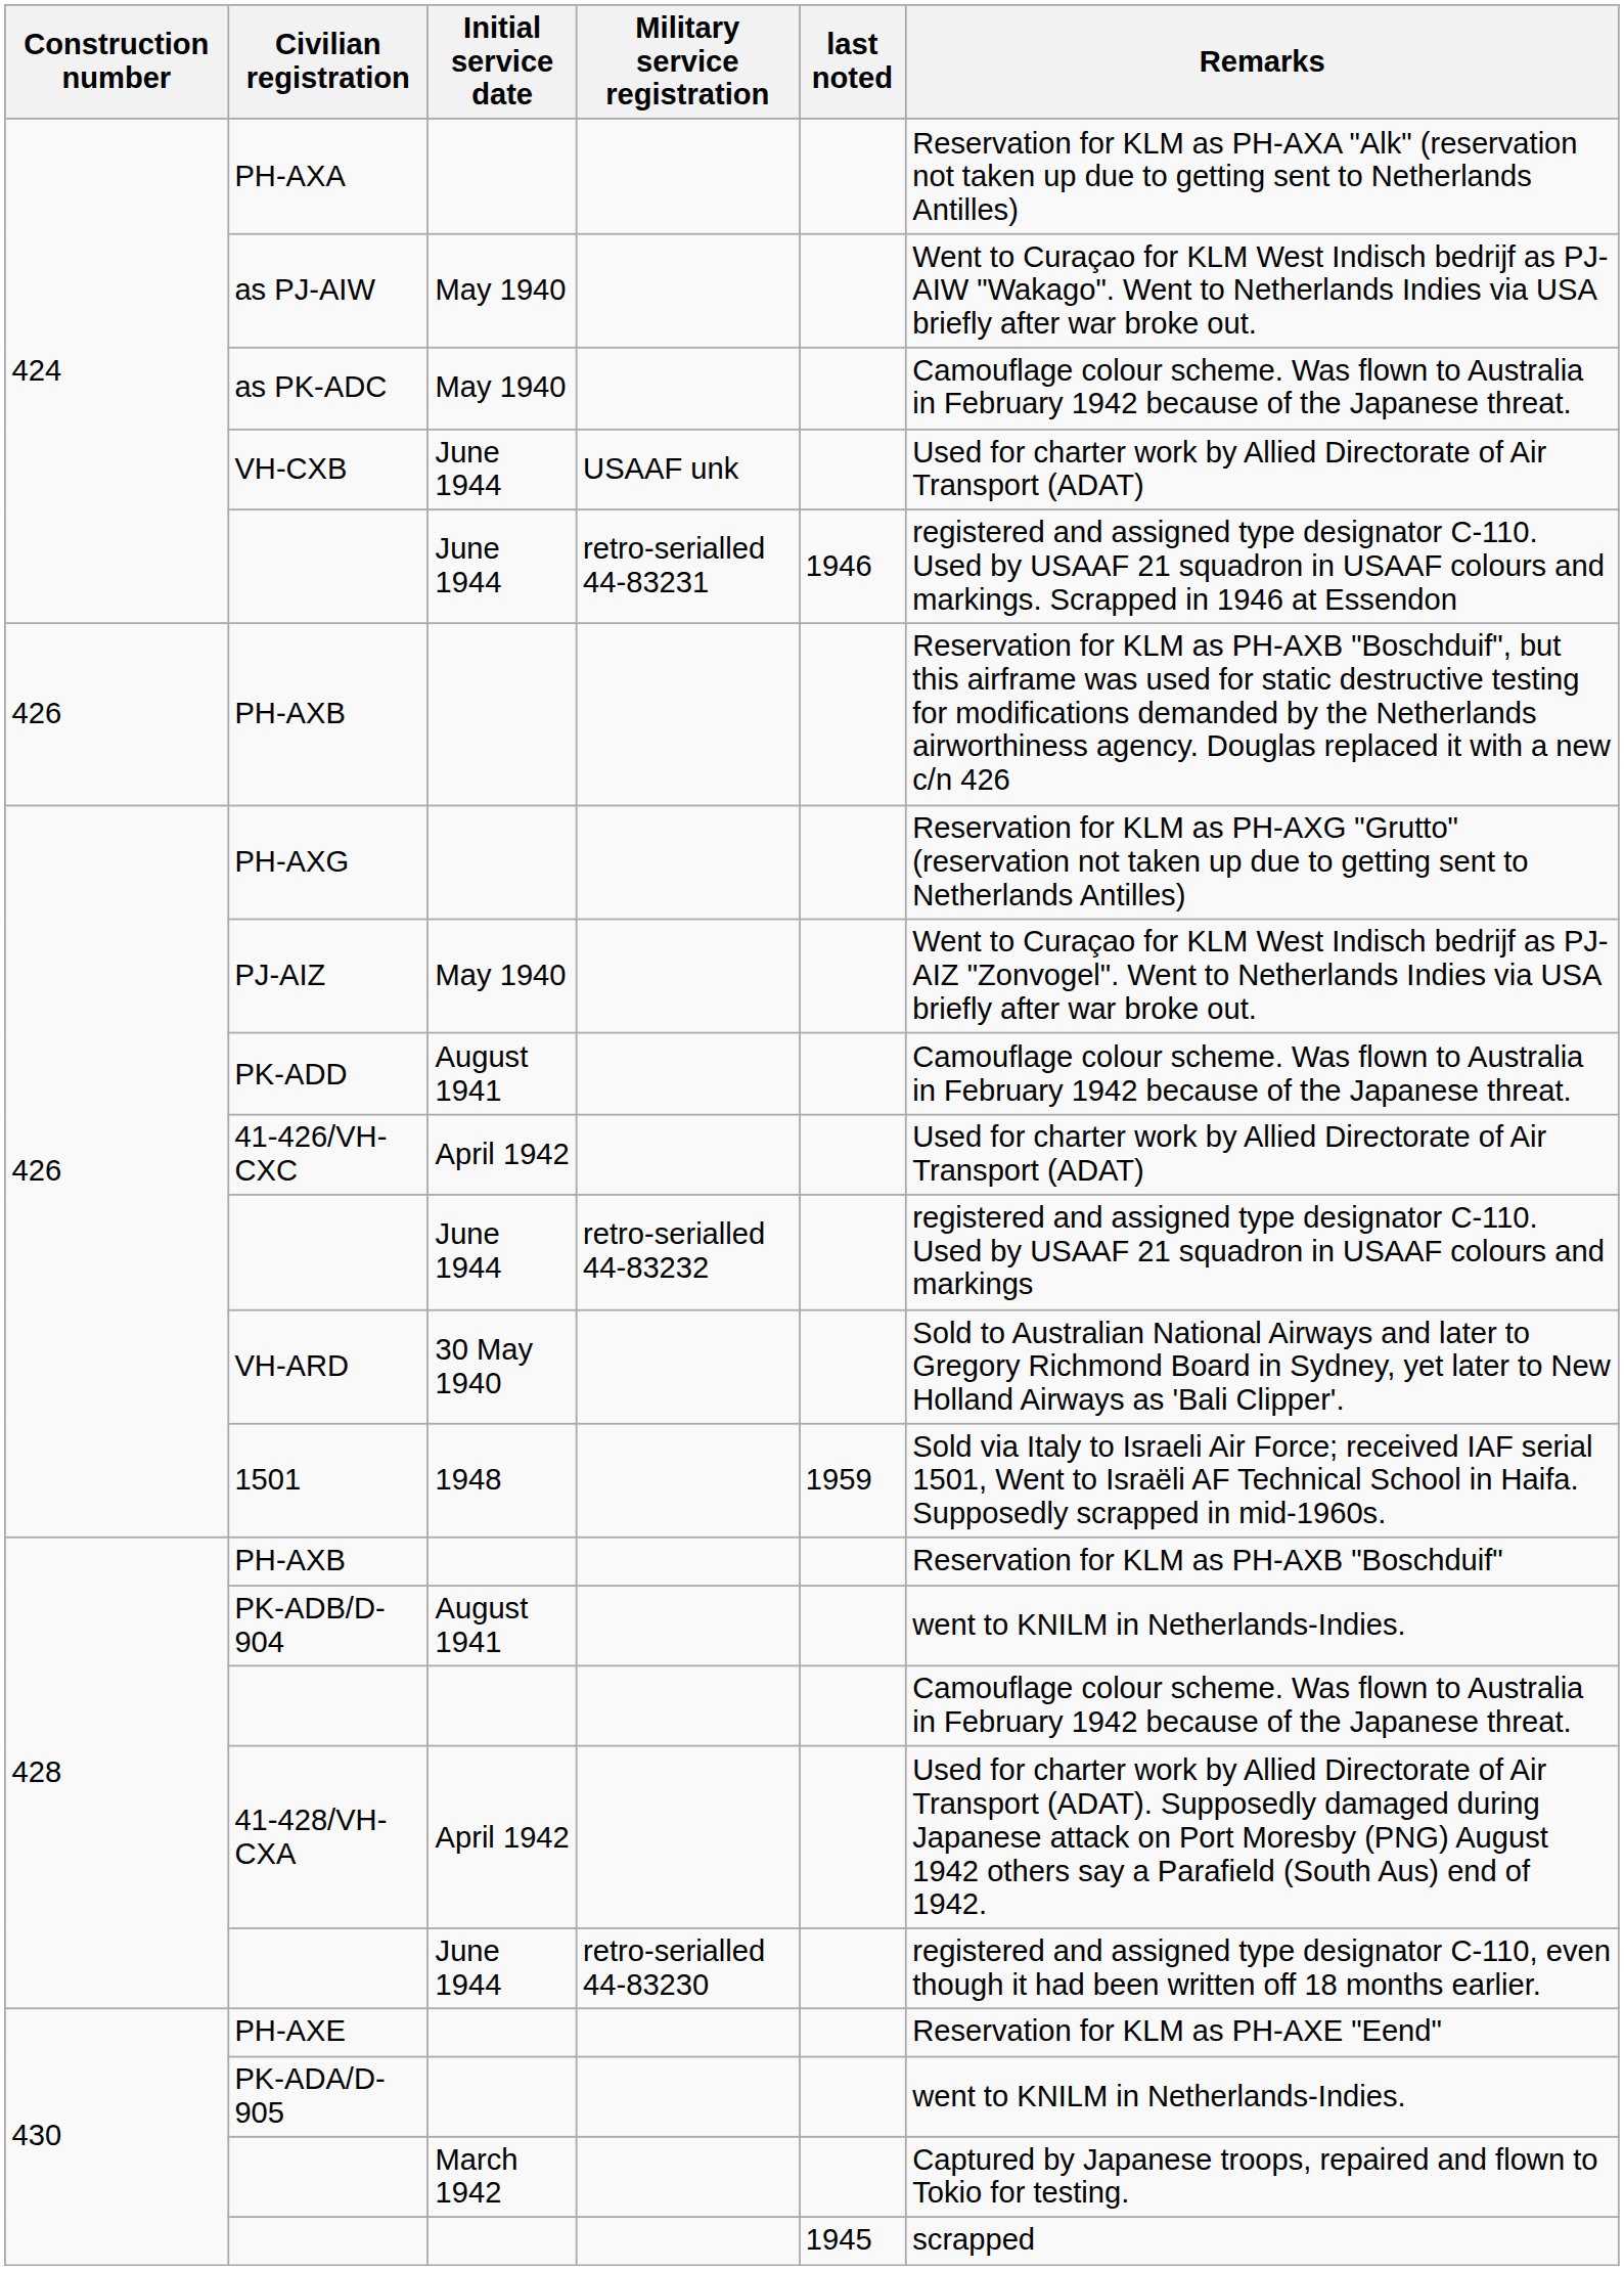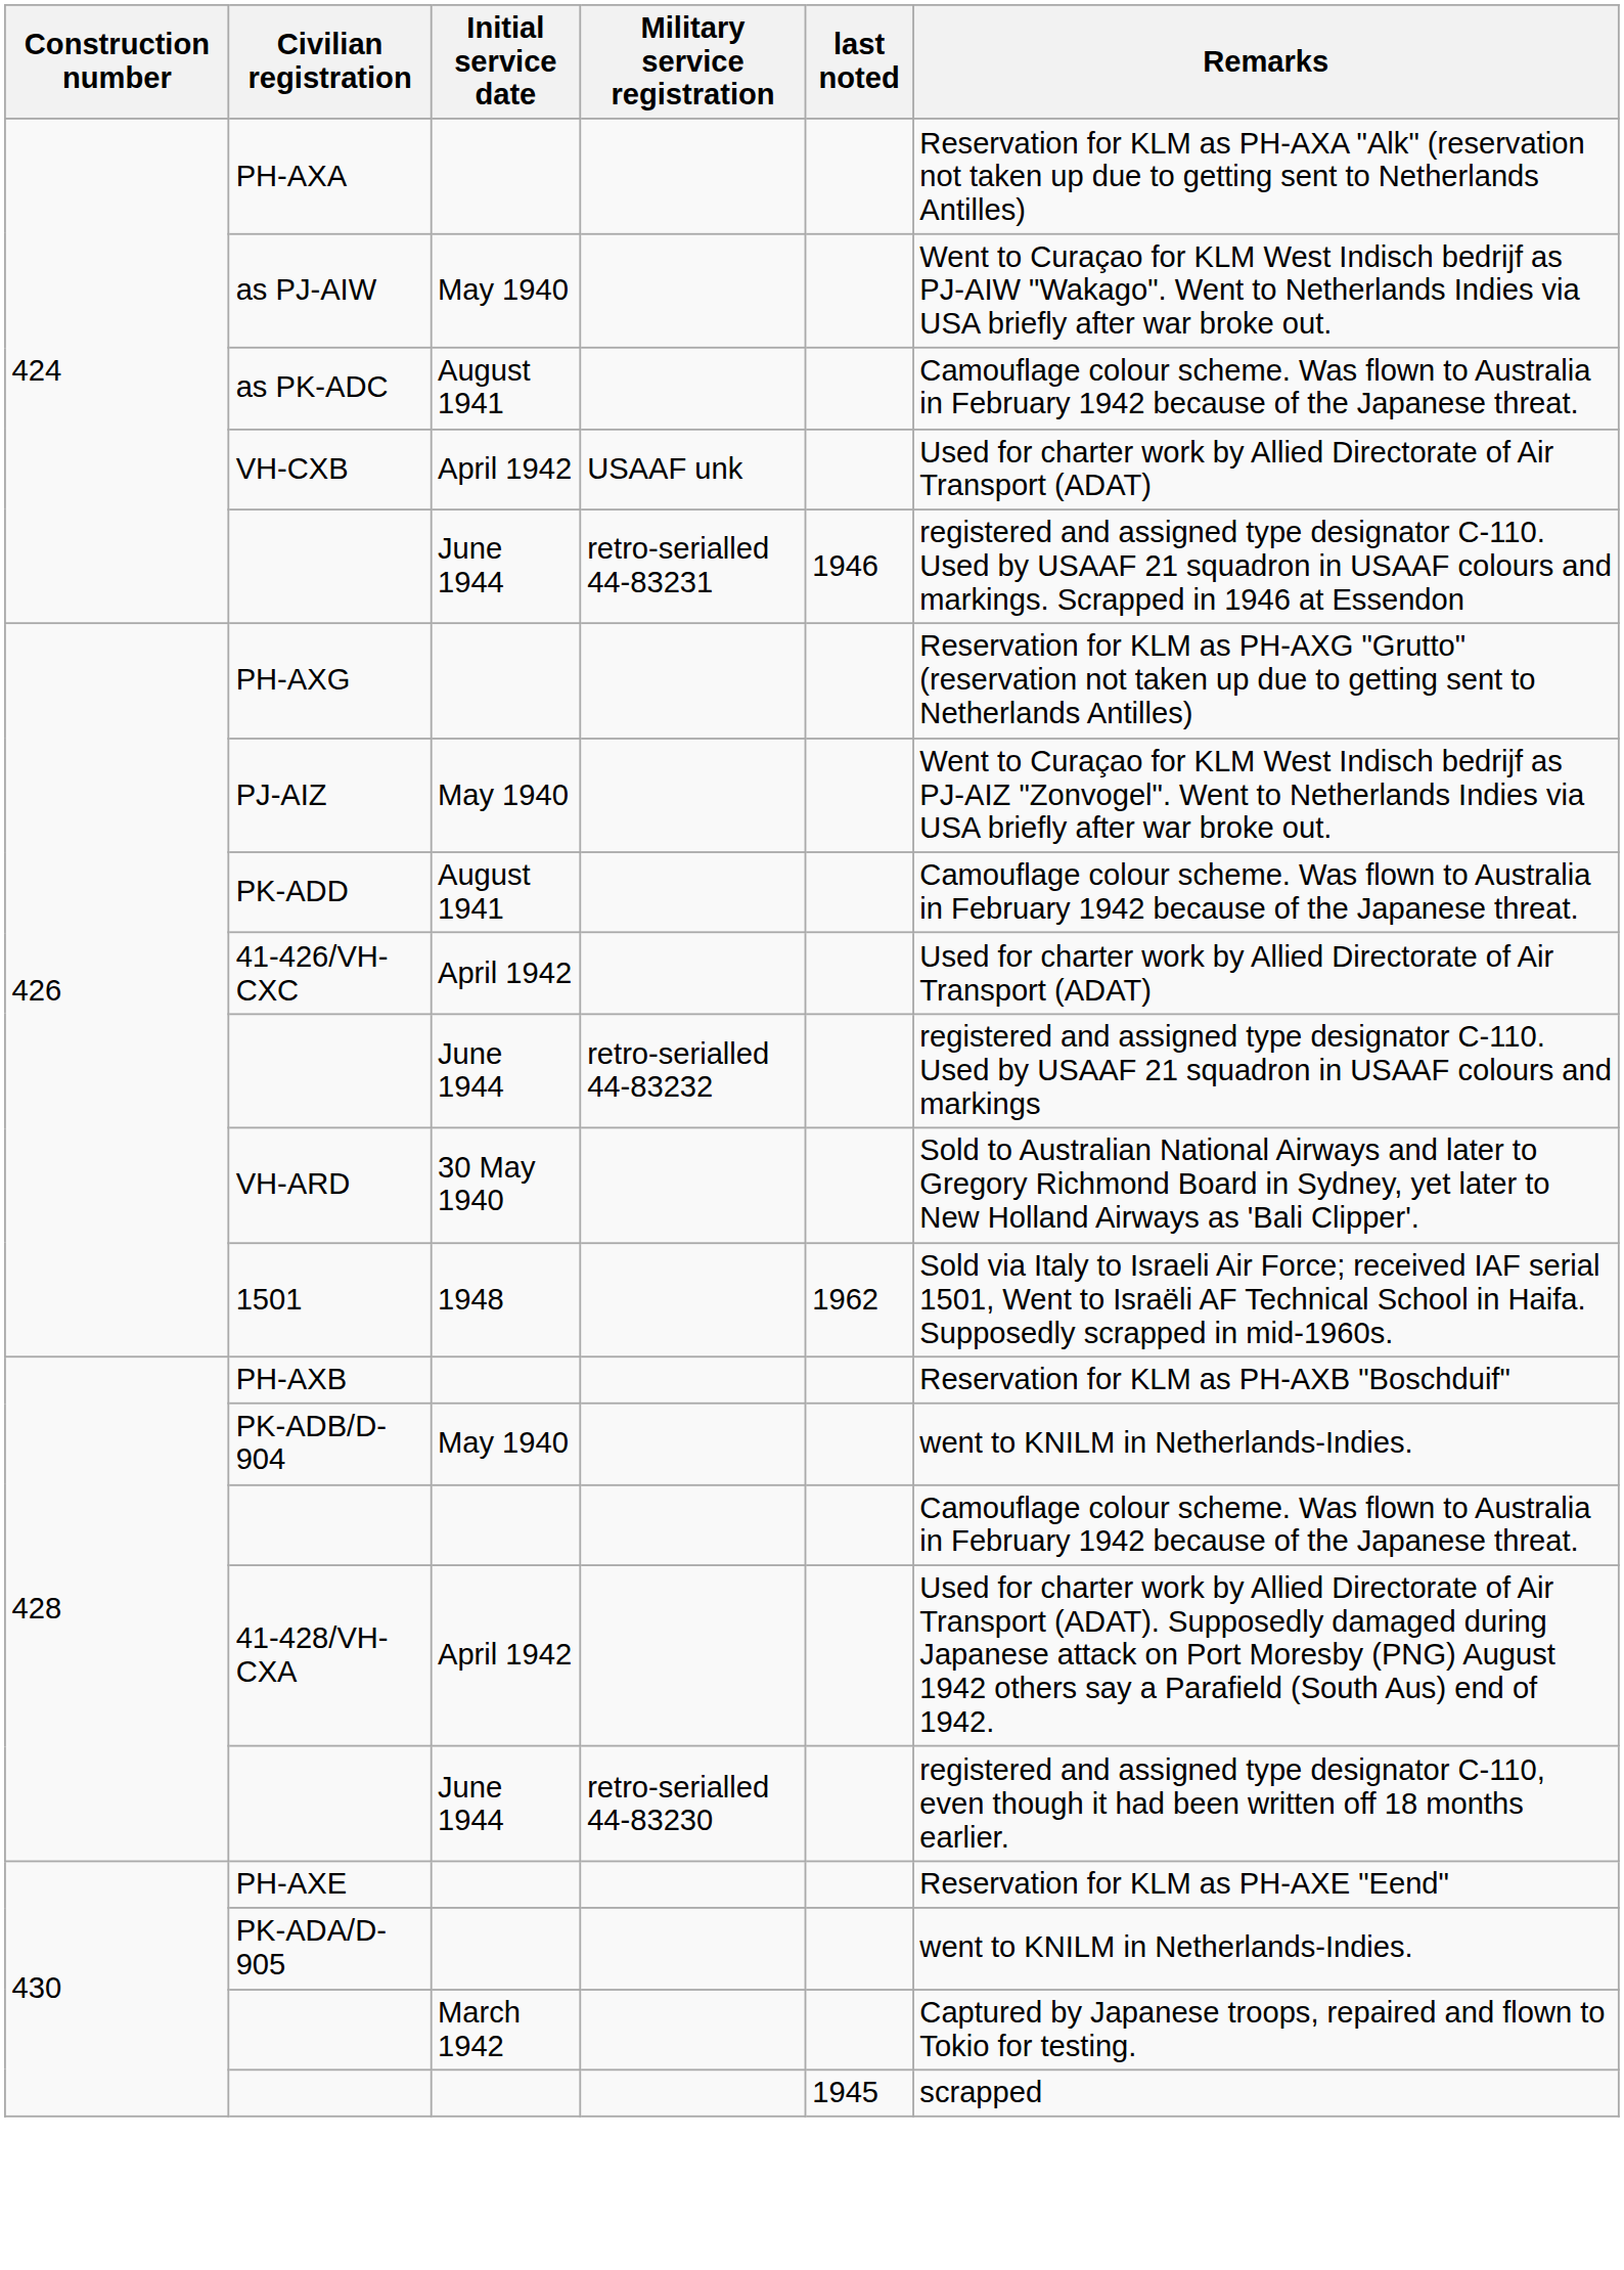 <table class="wikitable">
 <tr>
 <th>Construction number</th>
 <th>Civilian registration</th>
 <th>Initial service date</th>
 <th>Military service registration</th>
 <th>last noted</th>
 <th>Remarks</th>
 </tr>
 <tr>
 <td rowspan="5">424</td>
 <td>PH-AXA</td>
 <td></td>
 <td></td>
 <td></td>
 <td>Reservation for KLM as PH-AXA "Alk" (reservation not taken up due to getting sent to Netherlands Antilles)</td>
 </tr>
 <tr>
 <td>as PJ-AIW</td>
 <td>May 1940</td>
 <td></td>
 <td></td>
 <td>Went to Curaçao for KLM West Indisch bedrijf as PJ-AIW "Wakago". Went to Netherlands Indies via USA briefly after war broke out.</td>
 </tr>
 <tr>
 <td>as PK-ADC</td>
-<td>May 1940</td>
+<td>August 1941</td>
 <td></td>
 <td></td>
 <td>Camouflage colour scheme. Was flown to Australia in February 1942 because of the Japanese threat.</td>
 </tr>
 <tr>
 <td>VH-CXB</td>
-<td>June 1944</td>
+<td>April 1942</td>
 <td>USAAF unk</td>
 <td></td>
 <td>Used for charter work by Allied Directorate of Air Transport (ADAT)</td>
 </tr>
 <tr>
 <td></td>
 <td>June 1944</td>
 <td>retro-serialled 44-83231</td>
 <td>1946</td>
 <td>registered and assigned type designator C-110. Used by USAAF 21 squadron in USAAF colours and markings. Scrapped in 1946 at Essendon</td>
-</tr>
-<tr>
-<td>426</td>
-<td>PH-AXB</td>
-<td></td>
-<td></td>
-<td></td>
-<td>Reservation for KLM as PH-AXB "Boschduif", but this airframe was used for static destructive testing for modifications demanded by the Netherlands airworthiness agency. Douglas replaced it with a new c/n 426</td>
 </tr>
 <tr>
 <td rowspan="7">426</td>
 <td>PH-AXG</td>
 <td></td>
 <td></td>
 <td></td>
 <td>Reservation for KLM as PH-AXG "Grutto" (reservation not taken up due to getting sent to Netherlands Antilles)</td>
 </tr>
 <tr>
 <td>PJ-AIZ</td>
 <td>May 1940</td>
 <td></td>
 <td></td>
 <td>Went to Curaçao for KLM West Indisch bedrijf as PJ-AIZ "Zonvogel". Went to Netherlands Indies via USA briefly after war broke out.</td>
 </tr>
 <tr>
 <td>PK-ADD</td>
 <td>August 1941</td>
 <td></td>
 <td></td>
 <td>Camouflage colour scheme. Was flown to Australia in February 1942 because of the Japanese threat.</td>
 </tr>
 <tr>
 <td>41-426/VH-CXC</td>
 <td>April 1942</td>
 <td></td>
 <td></td>
 <td>Used for charter work by Allied Directorate of Air Transport (ADAT)</td>
 </tr>
 <tr>
 <td></td>
 <td>June 1944</td>
 <td>retro-serialled 44-83232</td>
 <td></td>
 <td>registered and assigned type designator C-110. Used by USAAF 21 squadron in USAAF colours and markings</td>
 </tr>
 <tr>
 <td>VH-ARD</td>
 <td>30 May 1940</td>
 <td></td>
 <td></td>
 <td>Sold to Australian National Airways and later to Gregory Richmond Board in Sydney, yet later to New Holland Airways as 'Bali Clipper'.</td>
 </tr>
 <tr>
 <td>1501</td>
 <td>1948</td>
 <td></td>
-<td>1959</td>
+<td>1962</td>
 <td>Sold via Italy to Israeli Air Force; received IAF serial 1501, Went to Israëli AF Technical School in Haifa. Supposedly scrapped in mid-1960s.</td>
 </tr>
 <tr>
 <td rowspan="5">428</td>
 <td>PH-AXB</td>
 <td></td>
 <td></td>
 <td></td>
 <td>Reservation for KLM as PH-AXB "Boschduif"</td>
 </tr>
 <tr>
 <td>PK-ADB/D-904</td>
-<td>August 1941</td>
+<td>May 1940</td>
 <td></td>
 <td></td>
 <td>went to KNILM in Netherlands-Indies.</td>
 </tr>
 <tr>
 <td></td>
 <td></td>
 <td></td>
 <td></td>
 <td>Camouflage colour scheme. Was flown to Australia in February 1942 because of the Japanese threat.</td>
 </tr>
 <tr>
 <td>41-428/VH-CXA</td>
 <td>April 1942</td>
 <td></td>
 <td></td>
 <td>Used for charter work by Allied Directorate of Air Transport (ADAT). Supposedly damaged during Japanese attack on Port Moresby (PNG) August 1942 others say a Parafield (South Aus) end of 1942.</td>
 </tr>
 <tr>
 <td></td>
 <td>June 1944</td>
 <td>retro-serialled 44-83230</td>
 <td></td>
 <td>registered and assigned type designator C-110, even though it had been written off 18 months earlier.</td>
 </tr>
 <tr>
 <td rowspan="4">430</td>
 <td>PH-AXE</td>
 <td></td>
 <td></td>
 <td></td>
 <td>Reservation for KLM as PH-AXE "Eend"</td>
 </tr>
 <tr>
 <td>PK-ADA/D-905</td>
 <td></td>
 <td></td>
 <td></td>
 <td>went to KNILM in Netherlands-Indies.</td>
 </tr>
 <tr>
 <td></td>
 <td>March 1942</td>
 <td></td>
 <td></td>
 <td>Captured by Japanese troops, repaired and flown to Tokio for testing.</td>
 </tr>
 <tr>
 <td></td>
 <td></td>
 <td></td>
 <td>1945</td>
 <td>scrapped</td>
 </tr>
 </table>
